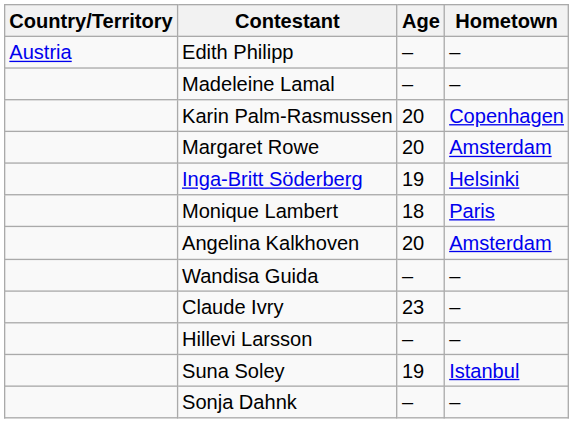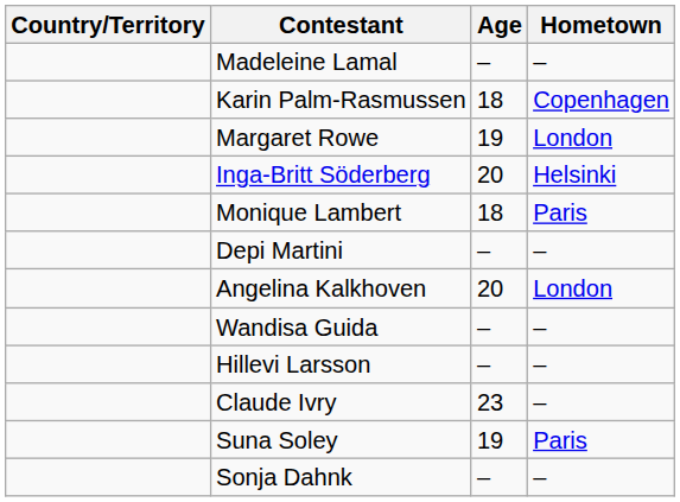 <table class="wikitable sortable" style="font-size: 95%;">
 <tr>
 <th>Country/Territory</th>
 <th>Contestant</th>
 <th>Age</th>
 <th>Hometown</th>
-</tr>
-<tr>
-<td> <a href='#'>Austria</a></td>
-<td>Edith Philipp</td>
-<td>–</td>
-<td>–</td>
 </tr>
 <tr>
 <td></td>
 <td>Madeleine Lamal</td>
 <td>–</td>
 <td>–</td>
 </tr>
 <tr>
 <td></td>
 <td>Karin Palm-Rasmussen</td>
-<td>20</td>
+<td>18</td>
 <td><a href='#'>Copenhagen</a></td>
 </tr>
 <tr>
 <td></td>
 <td>Margaret Rowe</td>
-<td>20</td>
-<td><a href='#'>Amsterdam</a></td>
+<td>19</td>
+<td><a href='#'>London</a></td>
 </tr>
 <tr>
 <td></td>
 <td><a href='#'>Inga-Britt Söderberg</a></td>
-<td>19</td>
+<td>20</td>
 <td><a href='#'>Helsinki</a></td>
 </tr>
 <tr>
 <td></td>
 <td>Monique Lambert</td>
 <td>18</td>
 <td><a href='#'>Paris</a></td>
 </tr>
 <tr>
 <td></td>
+<td>Depi Martini</td>
+<td>–</td>
+<td>–</td>
+</tr>
+<tr>
+<td></td>
 <td>Angelina Kalkhoven</td>
 <td>20</td>
-<td><a href='#'>Amsterdam</a></td>
+<td><a href='#'>London</a></td>
 </tr>
 <tr>
 <td></td>
 <td>Wandisa Guida</td>
+<td>–</td>
+<td>–</td>
+</tr>
+<tr>
+<td></td>
+<td>Hillevi Larsson</td>
 <td>–</td>
 <td>–</td>
 </tr>
 <tr>
 <td></td>
 <td>Claude Ivry</td>
 <td>23</td>
 <td>–</td>
 </tr>
 <tr>
 <td></td>
-<td>Hillevi Larsson</td>
-<td>–</td>
-<td>–</td>
-</tr>
-<tr>
-<td></td>
 <td>Suna Soley</td>
 <td>19</td>
-<td><a href='#'>Istanbul</a></td>
+<td><a href='#'>Paris</a></td>
 </tr>
 <tr>
 <td></td>
 <td>Sonja Dahnk</td>
 <td>–</td>
 <td>–</td>
 </tr>
 </table>
